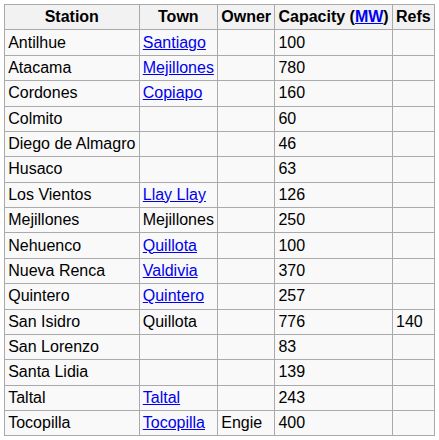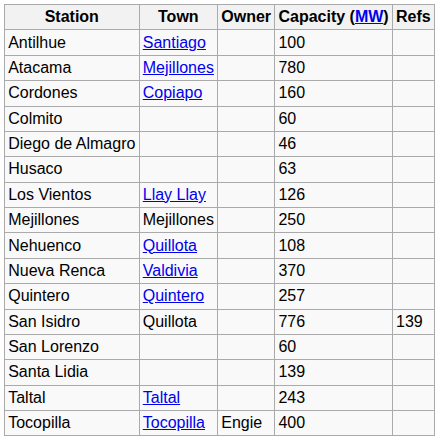 <table class="wikitable sortable">
 <tr>
 <th>Station</th>
 <th>Town</th>
 <th>Owner</th>
 <th>Capacity (<a href='#'>MW</a>)</th>
 <th>Refs</th>
 </tr>
 <tr>
 <td>Antilhue</td>
 <td><a href='#'>Santiago</a></td>
 <td> </td>
 <td>100</td>
 <td></td>
 </tr>
 <tr>
 <td>Atacama</td>
 <td><a href='#'>Mejillones</a></td>
 <td> </td>
 <td>780</td>
 <td></td>
 </tr>
 <tr>
 <td>Cordones</td>
 <td><a href='#'>Copiapo</a></td>
 <td> </td>
 <td>160</td>
 <td></td>
 </tr>
 <tr>
 <td>Colmito</td>
 <td></td>
 <td> </td>
 <td>60</td>
 <td></td>
 </tr>
 <tr>
 <td>Diego de Almagro</td>
 <td></td>
 <td> </td>
 <td>46</td>
 <td></td>
 </tr>
 <tr>
 <td>Husaco</td>
 <td></td>
 <td> </td>
 <td>63</td>
 <td></td>
 </tr>
 <tr>
 <td>Los Vientos</td>
 <td><a href='#'>Llay Llay</a></td>
 <td> </td>
 <td>126</td>
 <td></td>
 </tr>
 <tr>
 <td>Mejillones</td>
 <td>Mejillones</td>
 <td> </td>
 <td>250</td>
 <td></td>
 </tr>
 <tr>
 <td>Nehuenco</td>
 <td><a href='#'>Quillota</a></td>
 <td> </td>
-<td>100</td>
+<td>108</td>
 <td></td>
 </tr>
 <tr>
 <td>Nueva Renca</td>
 <td><a href='#'>Valdivia</a></td>
 <td> </td>
 <td>370</td>
 <td></td>
 </tr>
 <tr>
 <td>Quintero</td>
 <td><a href='#'>Quintero</a></td>
 <td> </td>
 <td>257</td>
 <td></td>
 </tr>
 <tr>
 <td>San Isidro</td>
 <td>Quillota</td>
 <td> </td>
 <td>776</td>
-<td> 140</td>
+<td> 139</td>
 </tr>
 <tr>
 <td>San Lorenzo</td>
 <td></td>
 <td> </td>
-<td>83</td>
+<td>60</td>
 <td></td>
 </tr>
 <tr>
 <td>Santa Lidia</td>
 <td></td>
 <td> </td>
 <td>139</td>
 <td></td>
 </tr>
 <tr>
 <td>Taltal</td>
 <td><a href='#'>Taltal</a></td>
 <td> </td>
 <td>243</td>
 <td></td>
 </tr>
 <tr>
 <td>Tocopilla</td>
 <td><a href='#'>Tocopilla</a></td>
 <td>Engie</td>
 <td>400</td>
 <td></td>
 </tr>
 <tr>
 </tr>
 </table>
